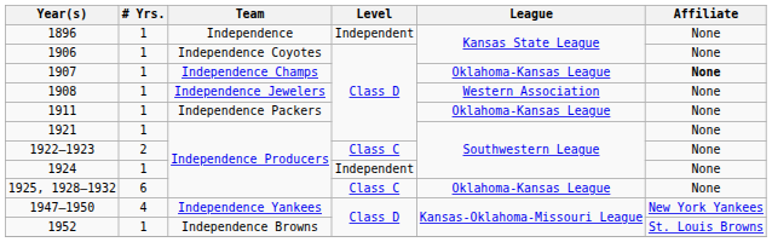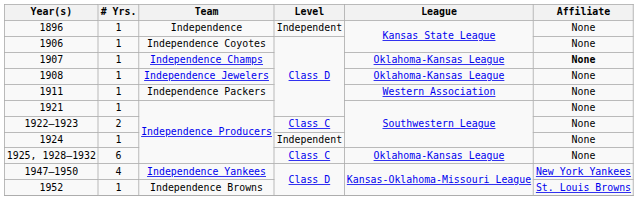 <table class="wikitable" style="text-align:center; font-size: 95%;">
 <tr>
 <th>Year(s)</th>
 <th># Yrs.</th>
 <th>Team</th>
 <th>Level</th>
 <th>League</th>
 <th>Affiliate</th>
 </tr>
 <tr>
 <td>1896</td>
 <td>1</td>
 <td>Independence</td>
 <td>Independent</td>
 <td rowspan=2><a href='#'>Kansas State League</a></td>
 <td>None</td>
 </tr>
 <tr>
 <td>1906</td>
 <td>1</td>
 <td>Independence Coyotes</td>
 <td rowspan=5><a href='#'>Class D</a></td>
 <td>None</td>
 </tr>
 <tr>
 <td>1907</td>
 <td>1</td>
 <td><a href='#'>Independence Champs</a></td>
 <td><a href='#'>Oklahoma-Kansas League</a></td>
 <td><strong>None</strong></td>
 </tr>
 <tr>
 <td>1908</td>
 <td>1</td>
 <td><a href='#'>Independence Jewelers</a></td>
-<td><a href='#'>Western Association</a></td>
+<td><a href='#'>Oklahoma-Kansas League</a></td>
 <td>None</td>
 </tr>
 <tr>
 <td>1911</td>
 <td>1</td>
 <td>Independence Packers</td>
-<td><a href='#'>Oklahoma-Kansas League</a></td>
+<td><a href='#'>Western Association</a></td>
 <td>None</td>
 </tr>
 <tr>
 <td>1921</td>
 <td>1</td>
 <td rowspan=4><a href='#'>Independence Producers</a></td>
 <td rowspan=3><a href='#'>Southwestern League</a></td>
 <td>None</td>
 </tr>
 <tr>
 <td>1922–1923</td>
 <td>2</td>
 <td><a href='#'>Class C</a></td>
 <td>None</td>
 </tr>
 <tr>
 <td>1924</td>
 <td>1</td>
 <td>Independent</td>
 <td>None</td>
 </tr>
 <tr>
 <td>1925, 1928–1932</td>
 <td>6</td>
 <td><a href='#'>Class C</a></td>
 <td><a href='#'>Oklahoma-Kansas League</a></td>
 <td>None</td>
 </tr>
 <tr>
 <td>1947–1950</td>
 <td>4</td>
 <td><a href='#'>Independence Yankees</a></td>
 <td rowspan=2><a href='#'>Class D</a></td>
 <td rowspan=2><a href='#'>Kansas-Oklahoma-Missouri League</a></td>
 <td><a href='#'>New York Yankees</a></td>
 </tr>
 <tr>
 <td>1952</td>
 <td>1</td>
 <td>Independence Browns</td>
 <td><a href='#'>St. Louis Browns</a></td>
 </tr>
 <tr>
 </tr>
 </table>
